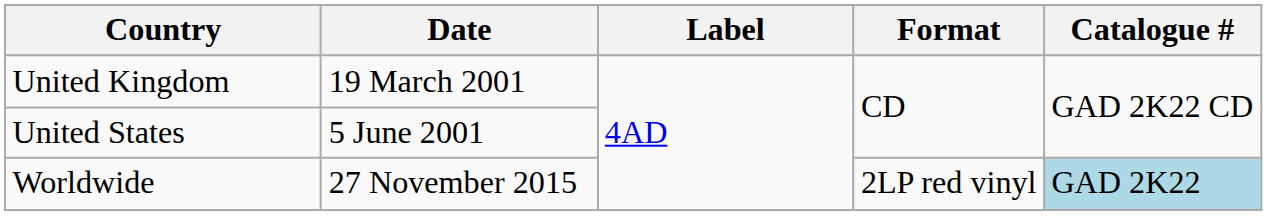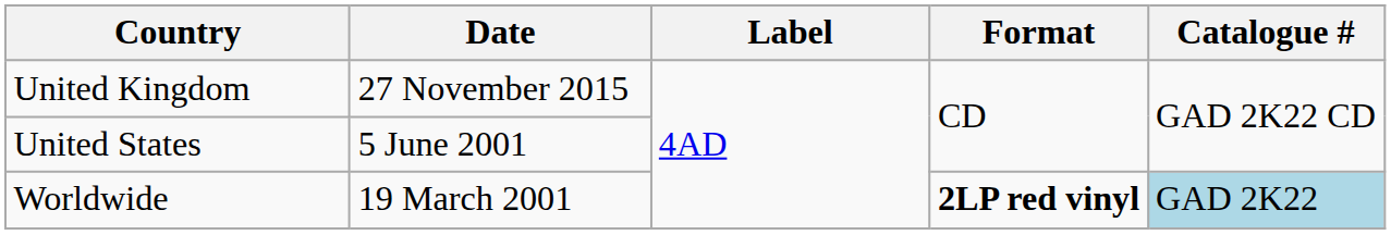 <table class="wikitable">
 <tr>
 <th width="150px">Country</th>
 <th width="130px">Date</th>
 <th width="120px">Label</th>
 <th>Format</th>
 <th>Catalogue #</th>
 </tr>
 <tr>
 <td>United Kingdom</td>
-<td>19 March 2001</td>
+<td>27 November 2015</td>
 <td rowspan="3"><a href='#'>4AD</a></td>
 <td rowspan="2">CD</td>
 <td rowspan="2">GAD 2K22 CD</td>
 </tr>
 <tr>
 <td>United States</td>
 <td>5 June 2001</td>
 </tr>
 <tr>
 <td>Worldwide</td>
-<td>27 November 2015</td>
-<td>2LP red vinyl</td>
+<td>19 March 2001</td>
+<td><strong>2LP red vinyl</strong></td>
 <td style="background: lightblue;">GAD 2K22</td>
 </tr>
 </table>
